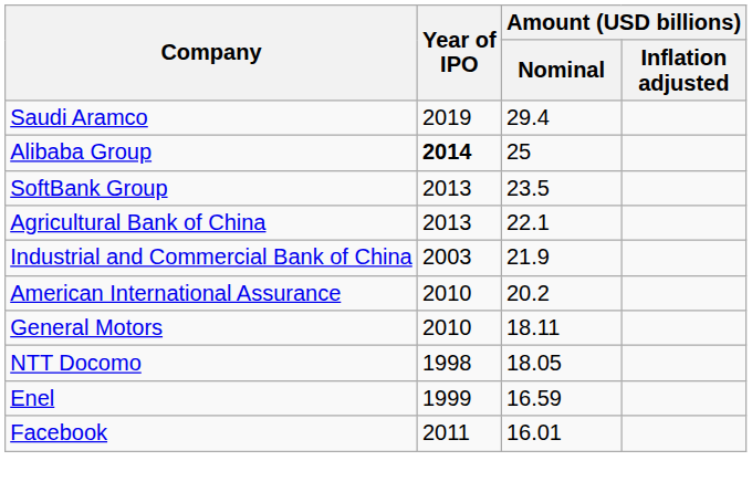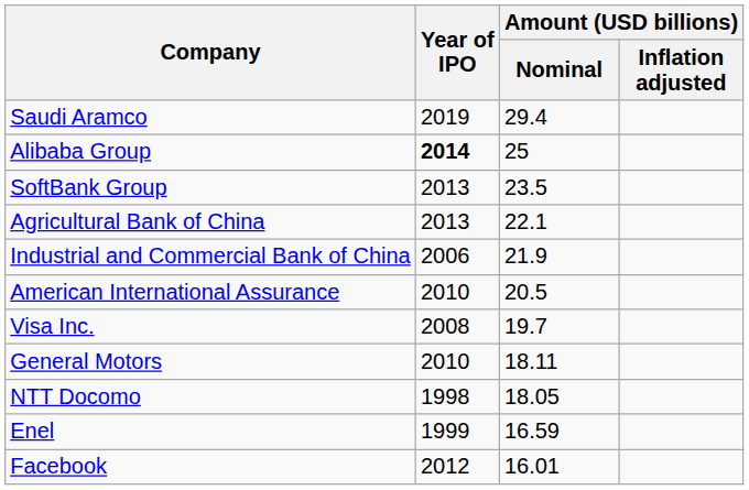 <table class="wikitable sortable">
 <tr>
 <th rowspan=2>Company</th>
 <th rowspan=2>Year of<br>IPO</th>
 <th colspan=2>Amount (USD billions)</th>
 </tr>
 <tr>
 <th>Nominal</th>
 <th>Inflation<br>adjusted</th>
 </tr>
 <tr>
 <td><a href='#'>Saudi Aramco</a></td>
 <td>2019</td>
 <td>29.4</td>
 <td></td>
 </tr>
 <tr>
 <td><a href='#'>Alibaba Group</a></td>
 <td><strong>2014</strong></td>
 <td>25</td>
 <td></td>
 </tr>
 <tr>
 <td><a href='#'>SoftBank Group</a></td>
 <td>2013</td>
 <td>23.5</td>
 <td></td>
 </tr>
 <tr>
 <td><a href='#'>Agricultural Bank of China</a></td>
 <td>2013</td>
 <td>22.1</td>
 <td></td>
 </tr>
 <tr>
 <td><a href='#'>Industrial and Commercial Bank of China</a></td>
-<td>2003</td>
+<td>2006</td>
 <td>21.9</td>
 <td></td>
 </tr>
 <tr>
 <td><a href='#'>American International Assurance</a></td>
 <td>2010</td>
-<td>20.2</td>
+<td>20.5</td>
+<td></td>
+</tr>
+<tr>
+<td><a href='#'>Visa Inc.</a></td>
+<td>2008</td>
+<td>19.7</td>
 <td></td>
 </tr>
 <tr>
 <td><a href='#'>General Motors</a></td>
 <td>2010</td>
 <td>18.11</td>
 <td></td>
 </tr>
 <tr>
 <td><a href='#'>NTT Docomo</a></td>
 <td>1998</td>
 <td>18.05</td>
 <td></td>
 </tr>
 <tr>
 <td><a href='#'>Enel</a></td>
 <td>1999</td>
 <td>16.59</td>
 <td></td>
 </tr>
 <tr>
 <td><a href='#'>Facebook</a></td>
-<td>2011</td>
+<td>2012</td>
 <td>16.01</td>
 <td></td>
 </tr>
 </table>
